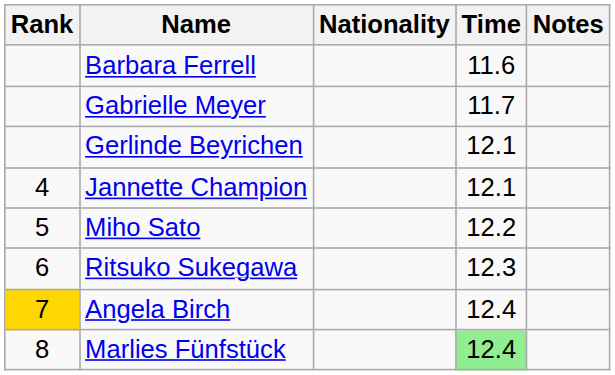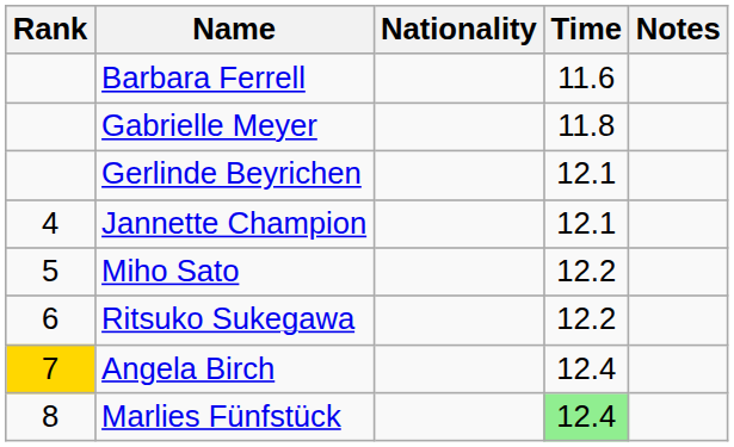 <table class="wikitable sortable" style="text-align:center">
 <tr>
 <th>Rank</th>
 <th>Name</th>
 <th>Nationality</th>
 <th>Time</th>
 <th>Notes</th>
 </tr>
 <tr>
 <td></td>
 <td align=left><a href='#'>Barbara Ferrell</a></td>
 <td align=left></td>
 <td>11.6</td>
 <td></td>
 </tr>
 <tr>
 <td></td>
 <td align=left><a href='#'>Gabrielle Meyer</a></td>
 <td align=left></td>
-<td>11.7</td>
+<td>11.8</td>
 <td></td>
 </tr>
 <tr>
 <td></td>
 <td align=left><a href='#'>Gerlinde Beyrichen</a></td>
 <td align=left></td>
 <td>12.1</td>
 <td></td>
 </tr>
 <tr>
 <td>4</td>
 <td align=left><a href='#'>Jannette Champion</a></td>
 <td align=left></td>
 <td>12.1</td>
 <td></td>
 </tr>
 <tr>
 <td>5</td>
 <td align=left><a href='#'>Miho Sato</a></td>
 <td align=left></td>
 <td>12.2</td>
 <td></td>
 </tr>
 <tr>
 <td>6</td>
 <td align=left><a href='#'>Ritsuko Sukegawa</a></td>
 <td align=left></td>
-<td>12.3</td>
+<td>12.2</td>
 <td></td>
 </tr>
 <tr>
 <td style="background: gold;">7</td>
 <td align=left><a href='#'>Angela Birch</a></td>
 <td align=left></td>
 <td>12.4</td>
 <td></td>
 </tr>
 <tr>
 <td>8</td>
 <td align=left><a href='#'>Marlies Fünfstück</a></td>
 <td align=left></td>
 <td style="background: lightgreen;">12.4</td>
 <td></td>
 </tr>
 </table>
